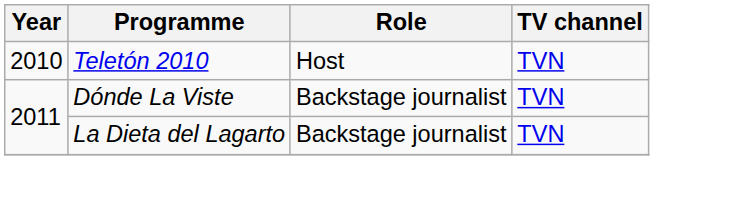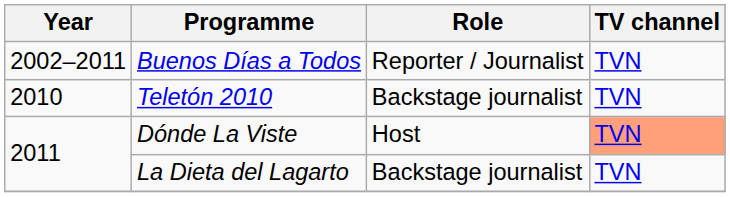 <table class=wikitable>
 <tr>
 <th>Year</th>
 <th>Programme</th>
 <th>Role</th>
 <th>TV channel</th>
 </tr>
 <tr>
+<td>2002–2011</td>
+<td><em><a href='#'>Buenos Días a Todos</a></em></td>
+<td>Reporter / Journalist</td>
+<td><a href='#'>TVN</a></td>
+</tr>
+<tr>
 <td>2010</td>
 <td><em><a href='#'>Teletón 2010</a></em></td>
-<td>Host</td>
+<td>Backstage journalist</td>
 <td><a href='#'>TVN</a></td>
 </tr>
 <tr>
 <td rowspan="2">2011</td>
 <td><em>Dónde La Viste</em></td>
-<td>Backstage journalist</td>
-<td><a href='#'>TVN</a></td>
+<td>Host</td>
+<td style="background: lightsalmon;"><a href='#'>TVN</a></td>
 </tr>
 <tr>
 <td><em>La Dieta del Lagarto</em></td>
 <td>Backstage journalist</td>
 <td><a href='#'>TVN</a></td>
 </tr>
 <tr>
 </tr>
 </table>
